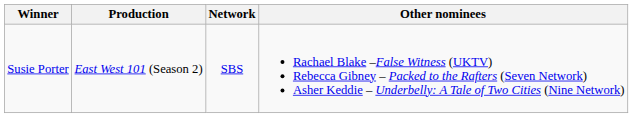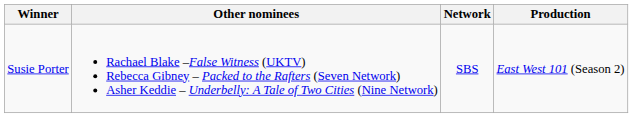 <table class="wikitable">
 <tr>
 <th>Winner</th>
+<th>Other nominees</th>
+<th>Network</th>
 <th>Production</th>
-<th>Network</th>
-<th>Other nominees</th>
 </tr>
 <tr>
 <td><a href='#'>Susie Porter</a></td>
+<td><br><ul><li><a href='#'>Rachael Blake</a> –<em><a href='#'>False Witness</a></em> (<a href='#'>UKTV</a>)</li><li><a href='#'>Rebecca Gibney</a> – <em><a href='#'>Packed to the Rafters</a></em> (<a href='#'>Seven Network</a>)</li><li><a href='#'>Asher Keddie</a> – <em><a href='#'>Underbelly: A Tale of Two Cities</a></em> (<a href='#'>Nine Network</a>)</li></ul></td>
+<td align="center"><a href='#'>SBS</a></td>
 <td><em><a href='#'>East West 101</a></em> (Season 2)</td>
-<td align="center"><a href='#'>SBS</a></td>
-<td><br><ul><li><a href='#'>Rachael Blake</a> –<em><a href='#'>False Witness</a></em> (<a href='#'>UKTV</a>)</li><li><a href='#'>Rebecca Gibney</a> – <em><a href='#'>Packed to the Rafters</a></em> (<a href='#'>Seven Network</a>)</li><li><a href='#'>Asher Keddie</a> – <em><a href='#'>Underbelly: A Tale of Two Cities</a></em> (<a href='#'>Nine Network</a>)</li></ul></td>
 </tr>
 </table>
